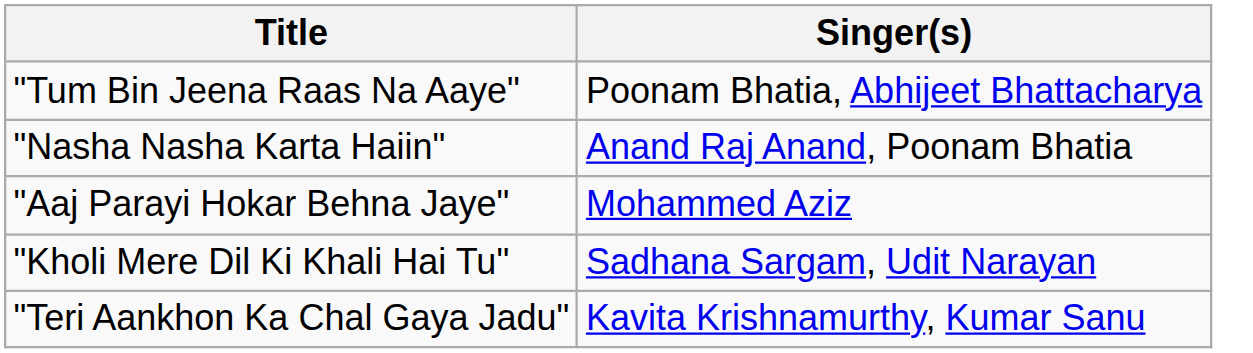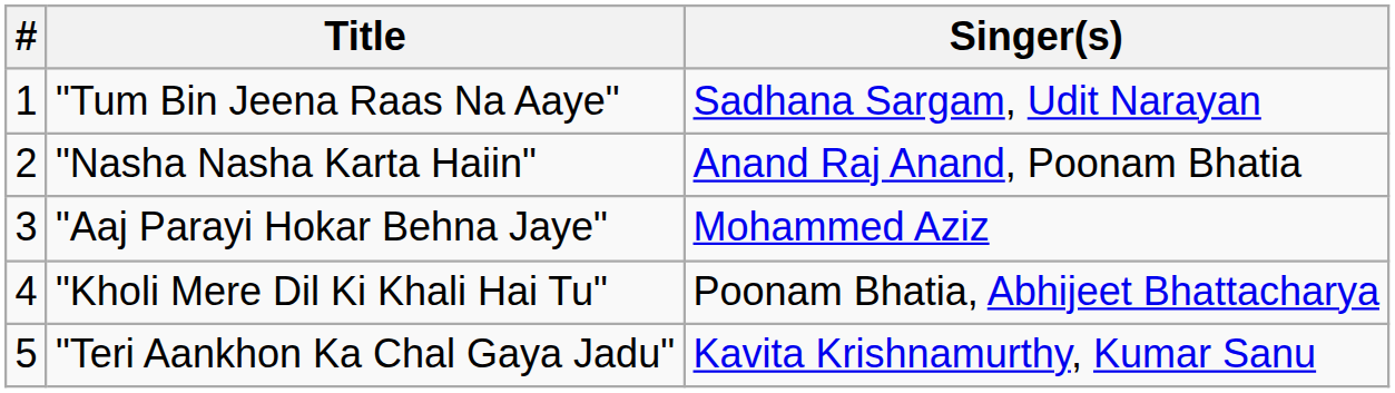 <table class="wikitable">
 <tr>
+<th>#</th>
 <th>Title</th>
 <th>Singer(s)</th>
 </tr>
 <tr>
+<td>1</td>
 <td>"Tum Bin Jeena Raas Na Aaye"</td>
-<td>Poonam Bhatia, <a href='#'>Abhijeet Bhattacharya</a></td>
+<td><a href='#'>Sadhana Sargam</a>, <a href='#'>Udit Narayan</a></td>
 </tr>
 <tr>
+<td>2</td>
 <td>"Nasha Nasha Karta Haiin"</td>
 <td><a href='#'>Anand Raj Anand</a>, Poonam Bhatia</td>
 </tr>
 <tr>
+<td>3</td>
 <td>"Aaj Parayi Hokar Behna Jaye"</td>
 <td><a href='#'>Mohammed Aziz</a></td>
 </tr>
 <tr>
+<td>4</td>
 <td>"Kholi Mere Dil Ki Khali Hai Tu"</td>
-<td><a href='#'>Sadhana Sargam</a>, <a href='#'>Udit Narayan</a></td>
+<td>Poonam Bhatia, <a href='#'>Abhijeet Bhattacharya</a></td>
 </tr>
 <tr>
+<td>5</td>
 <td>"Teri Aankhon Ka Chal Gaya Jadu"</td>
 <td><a href='#'>Kavita Krishnamurthy</a>, <a href='#'>Kumar Sanu</a></td>
 </tr>
 </table>
